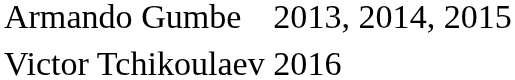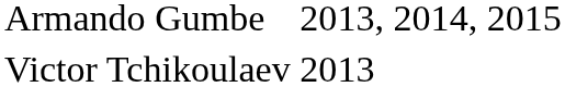 <table border="0">
 <tr>
 <td></td>
 <td>Armando Gumbe</td>
 <td>2013, 2014, 2015</td>
 </tr>
 <tr>
 <td></td>
 <td>Victor Tchikoulaev</td>
-<td>2016</td>
+<td>2013</td>
 </tr>
 </table>
